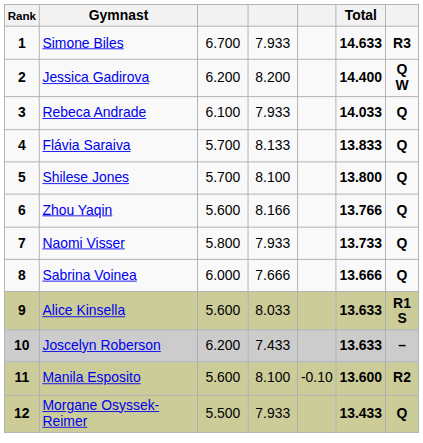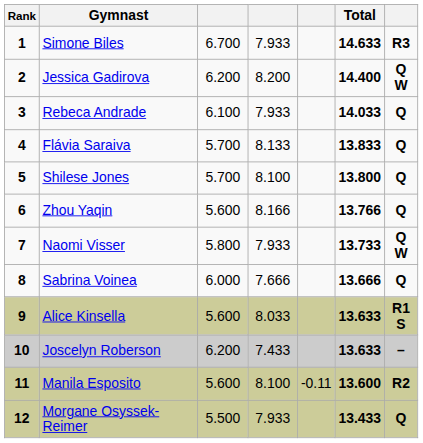 <table class="wikitable sortable" style="text-align:center;">
 <tr>
 <th scope="col" style="width:15px;"><small>Rank</small></th>
 <th scope="col" style="width:175px;">Gymnast</th>
 <th scope="col" style="width:50px;"><small></small></th>
 <th scope="col" style="width:50px;"><small></small></th>
 <th scope="col" style="width:20px;"><small></small></th>
 <th scope="col" style="width:50px;">Total</th>
 <th scope="col" style="width:30px;"><small></small></th>
 </tr>
 <tr>
 <td scope="row" style="text-align:center"><strong>1</strong></td>
 <td style="height:30px; text-align:left;"> <a href='#'>Simone Biles</a></td>
 <td>6.700</td>
 <td>7.933</td>
 <td></td>
 <td><strong>14.633</strong></td>
 <td><strong>R3</strong></td>
 </tr>
 <tr>
 <td scope="row" style="text-align:center"><strong>2</strong></td>
 <td style="height:30px; text-align:left;"> <a href='#'>Jessica Gadirova</a></td>
 <td>6.200</td>
 <td>8.200</td>
 <td></td>
 <td><strong>14.400</strong></td>
 <td><strong>Q W</strong></td>
 </tr>
 <tr>
 <td scope="row" style="text-align:center"><strong>3</strong></td>
 <td style="height:30px; text-align:left;"> <a href='#'>Rebeca Andrade</a></td>
 <td>6.100</td>
 <td>7.933</td>
 <td></td>
 <td><strong>14.033</strong></td>
 <td><strong>Q</strong></td>
 </tr>
 <tr>
 <td scope="row" style="text-align:center"><strong>4</strong></td>
 <td style="height:30px; text-align:left;"> <a href='#'>Flávia Saraiva</a></td>
 <td>5.700</td>
 <td>8.133</td>
 <td></td>
 <td><strong>13.833</strong></td>
 <td><strong>Q</strong></td>
 </tr>
 <tr>
 <td scope="row" style="text-align:center"><strong>5</strong></td>
 <td style="height:30px; text-align:left;"> <a href='#'>Shilese Jones</a></td>
 <td>5.700</td>
 <td>8.100</td>
 <td></td>
 <td><strong>13.800</strong></td>
 <td><strong>Q</strong></td>
 </tr>
 <tr>
 <td scope="row" style="text-align:center"><strong>6</strong></td>
 <td style="height:30px; text-align:left;"> <a href='#'>Zhou Yaqin</a></td>
 <td>5.600</td>
 <td>8.166</td>
 <td></td>
 <td><strong>13.766</strong></td>
 <td><strong>Q</strong></td>
 </tr>
 <tr>
 <td scope="row" style="text-align:center"><strong>7</strong></td>
 <td style="height:30px; text-align:left;"> <a href='#'>Naomi Visser</a></td>
 <td>5.800</td>
 <td>7.933</td>
 <td></td>
 <td><strong>13.733</strong></td>
-<td><strong>Q</strong></td>
+<td><strong>Q W</strong></td>
 </tr>
 <tr>
 <td scope="row" style="text-align:center"><strong>8</strong></td>
 <td style="height:30px; text-align:left;"> <a href='#'>Sabrina Voinea</a></td>
 <td>6.000</td>
 <td>7.666</td>
 <td></td>
 <td><strong>13.666</strong></td>
 <td><strong>Q</strong></td>
 </tr>
 <tr style="background:#cccc99;">
 <td scope="row" style="text-align:center"><strong>9</strong></td>
 <td style="height:30px; text-align:left;"> <a href='#'>Alice Kinsella</a></td>
 <td>5.600</td>
 <td>8.033</td>
 <td></td>
 <td><strong>13.633</strong></td>
 <td><strong>R1 S</strong></td>
 </tr>
 <tr style="background:#cccccc;">
 <td scope="row" style="text-align:center"><strong>10</strong></td>
 <td style="height:30px; text-align:left;"> <a href='#'>Joscelyn Roberson</a></td>
 <td>6.200</td>
 <td>7.433</td>
 <td></td>
 <td><strong>13.633</strong></td>
 <td><strong>–</strong></td>
 </tr>
 <tr style="background:#cccc99;">
 <td scope="row" style="text-align:center"><strong>11</strong></td>
 <td style="height:30px; text-align:left;"> <a href='#'>Manila Esposito</a></td>
 <td>5.600</td>
 <td>8.100</td>
-<td>-0.10</td>
+<td>-0.11</td>
 <td><strong>13.600</strong></td>
 <td><strong>R2</strong></td>
 </tr>
 <tr style="background:#cccc99;">
 <td scope="row" style="text-align:center"><strong>12</strong></td>
 <td style="height:30px; text-align:left;"> <a href='#'>Morgane Osyssek-Reimer</a></td>
 <td>5.500</td>
 <td>7.933</td>
 <td></td>
 <td><strong>13.433</strong></td>
 <td><strong>Q</strong></td>
 </tr>
 </table>
